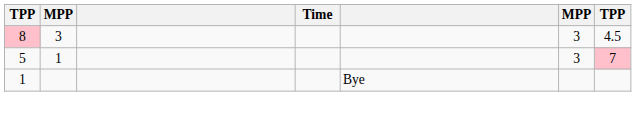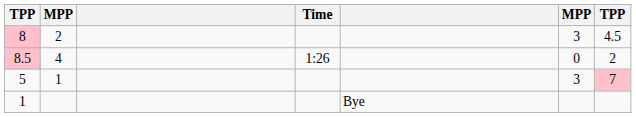 <table class="wikitable" style="text-align: center;" |>
 <tr>
 <th width="35">TPP</th>
 <th width="35">MPP</th>
 <th width="250"></th>
 <th width="45">Time</th>
 <th width="250"></th>
 <th width="35">MPP</th>
 <th width="35">TPP</th>
 </tr>
 <tr>
 <td bgcolor=pink>8</td>
-<td>3</td>
+<td>2</td>
 <td style="text-align:left;"></td>
 <td></td>
 <td style="text-align:left;"><strong></strong></td>
 <td>3</td>
 <td>4.5</td>
+</tr>
+<tr>
+<td bgcolor=pink>8.5</td>
+<td>4</td>
+<td style="text-align:left;"></td>
+<td>1:26</td>
+<td style="text-align:left;"><strong></strong></td>
+<td>0</td>
+<td>2</td>
 </tr>
 <tr>
 <td>5</td>
 <td>1</td>
 <td style="text-align:left;"><strong></strong></td>
 <td></td>
 <td style="text-align:left;"></td>
 <td>3</td>
 <td bgcolor=pink>7</td>
 </tr>
 <tr>
 <td>1</td>
 <td></td>
 <td style="text-align:left;"><strong></strong></td>
 <td></td>
 <td style="text-align:left;">Bye</td>
 <td></td>
 <td></td>
 </tr>
 </table>
